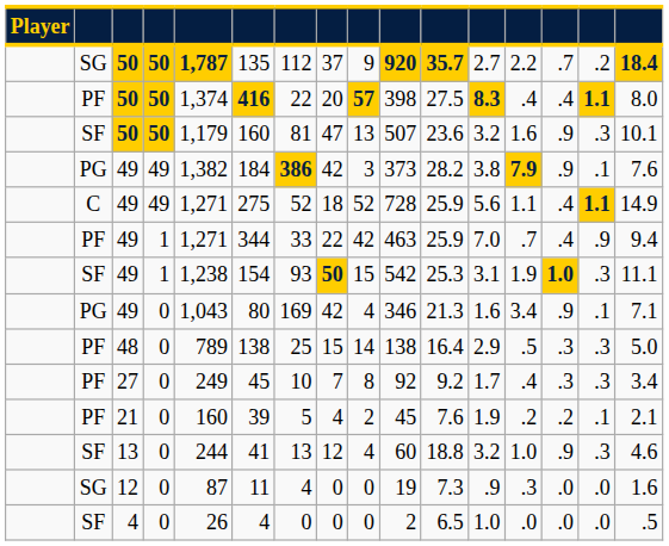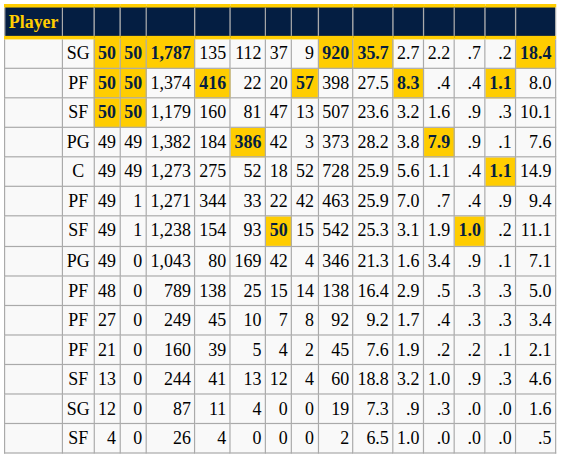 <table class="wikitable sortable" style="font-size: 95%; text-align:right;">
 <tr>
 <th style="background:#041E42; color:#FFCD00; border-top:#FFCD00 3px solid; border-bottom:#FFCD00 3px solid;">Player</th>
 <th style="background:#041E42; color:#FFCD00; border-top:#FFCD00 3px solid; border-bottom:#FFCD00 3px solid;"></th>
 <th style="background:#041E42; color:#FFCD00; border-top:#FFCD00 3px solid; border-bottom:#FFCD00 3px solid;"></th>
 <th style="background:#041E42; color:#FFCD00; border-top:#FFCD00 3px solid; border-bottom:#FFCD00 3px solid;"></th>
 <th style="background:#041E42; color:#FFCD00; border-top:#FFCD00 3px solid; border-bottom:#FFCD00 3px solid;"></th>
 <th style="background:#041E42; color:#FFCD00; border-top:#FFCD00 3px solid; border-bottom:#FFCD00 3px solid;"></th>
 <th style="background:#041E42; color:#FFCD00; border-top:#FFCD00 3px solid; border-bottom:#FFCD00 3px solid;"></th>
 <th style="background:#041E42; color:#FFCD00; border-top:#FFCD00 3px solid; border-bottom:#FFCD00 3px solid;"></th>
 <th style="background:#041E42; color:#FFCD00; border-top:#FFCD00 3px solid; border-bottom:#FFCD00 3px solid;"></th>
 <th style="background:#041E42; color:#FFCD00; border-top:#FFCD00 3px solid; border-bottom:#FFCD00 3px solid;"></th>
 <th style="background:#041E42; color:#FFCD00; border-top:#FFCD00 3px solid; border-bottom:#FFCD00 3px solid;"></th>
 <th style="background:#041E42; color:#FFCD00; border-top:#FFCD00 3px solid; border-bottom:#FFCD00 3px solid;"></th>
 <th style="background:#041E42; color:#FFCD00; border-top:#FFCD00 3px solid; border-bottom:#FFCD00 3px solid;"></th>
 <th style="background:#041E42; color:#FFCD00; border-top:#FFCD00 3px solid; border-bottom:#FFCD00 3px solid;"></th>
 <th style="background:#041E42; color:#FFCD00; border-top:#FFCD00 3px solid; border-bottom:#FFCD00 3px solid;"></th>
 <th style="background:#041E42; color:#FFCD00; border-top:#FFCD00 3px solid; border-bottom:#FFCD00 3px solid;"></th>
 </tr>
 <tr>
 <td style="text-align:left;"></td>
 <td style="text-align:center;">SG</td>
 <td style="background:#FFCD00; color:#041E42;"><strong>50</strong></td>
 <td style="background:#FFCD00; color:#041E42;"><strong>50</strong></td>
 <td style="background:#FFCD00; color:#041E42;"><strong>1,787</strong></td>
 <td>135</td>
 <td>112</td>
 <td>37</td>
 <td>9</td>
 <td style="background:#FFCD00; color:#041E42;"><strong>920</strong></td>
 <td style="background:#FFCD00; color:#041E42;"><strong>35.7</strong></td>
 <td>2.7</td>
 <td>2.2</td>
 <td>.7</td>
 <td>.2</td>
 <td style="background:#FFCD00; color:#041E42;"><strong>18.4</strong></td>
 </tr>
 <tr>
 <td style="text-align:left;"></td>
 <td style="text-align:center;">PF</td>
 <td style="background:#FFCD00; color:#041E42;"><strong>50</strong></td>
 <td style="background:#FFCD00; color:#041E42;"><strong>50</strong></td>
 <td>1,374</td>
 <td style="background:#FFCD00; color:#041E42;"><strong>416</strong></td>
 <td>22</td>
 <td>20</td>
 <td style="background:#FFCD00; color:#041E42;"><strong>57</strong></td>
 <td>398</td>
 <td>27.5</td>
 <td style="background:#FFCD00; color:#041E42;"><strong>8.3</strong></td>
 <td>.4</td>
 <td>.4</td>
 <td style="background:#FFCD00; color:#041E42;"><strong>1.1</strong></td>
 <td>8.0</td>
 </tr>
 <tr>
 <td style="text-align:left;"></td>
 <td style="text-align:center;">SF</td>
 <td style="background:#FFCD00; color:#041E42;"><strong>50</strong></td>
 <td style="background:#FFCD00; color:#041E42;"><strong>50</strong></td>
 <td>1,179</td>
 <td>160</td>
 <td>81</td>
 <td>47</td>
 <td>13</td>
 <td>507</td>
 <td>23.6</td>
 <td>3.2</td>
 <td>1.6</td>
 <td>.9</td>
 <td>.3</td>
 <td>10.1</td>
 </tr>
 <tr>
 <td style="text-align:left;"></td>
 <td style="text-align:center;">PG</td>
 <td>49</td>
 <td>49</td>
 <td>1,382</td>
 <td>184</td>
 <td style="background:#FFCD00; color:#041E42;"><strong>386</strong></td>
 <td>42</td>
 <td>3</td>
 <td>373</td>
 <td>28.2</td>
 <td>3.8</td>
 <td style="background:#FFCD00; color:#041E42;"><strong>7.9</strong></td>
 <td>.9</td>
 <td>.1</td>
 <td>7.6</td>
 </tr>
 <tr>
 <td style="text-align:left;"></td>
 <td style="text-align:center;">C</td>
 <td>49</td>
 <td>49</td>
-<td>1,271</td>
+<td>1,273</td>
 <td>275</td>
 <td>52</td>
 <td>18</td>
 <td>52</td>
 <td>728</td>
 <td>25.9</td>
 <td>5.6</td>
 <td>1.1</td>
 <td>.4</td>
 <td style="background:#FFCD00; color:#041E42;"><strong>1.1</strong></td>
 <td>14.9</td>
 </tr>
 <tr>
 <td style="text-align:left;"></td>
 <td style="text-align:center;">PF</td>
 <td>49</td>
 <td>1</td>
 <td>1,271</td>
 <td>344</td>
 <td>33</td>
 <td>22</td>
 <td>42</td>
 <td>463</td>
 <td>25.9</td>
 <td>7.0</td>
 <td>.7</td>
 <td>.4</td>
 <td>.9</td>
 <td>9.4</td>
 </tr>
 <tr>
 <td style="text-align:left;"></td>
 <td style="text-align:center;">SF</td>
 <td>49</td>
 <td>1</td>
 <td>1,238</td>
 <td>154</td>
 <td>93</td>
 <td style="background:#FFCD00; color:#041E42;"><strong>50</strong></td>
 <td>15</td>
 <td>542</td>
 <td>25.3</td>
 <td>3.1</td>
 <td>1.9</td>
 <td style="background:#FFCD00; color:#041E42;"><strong>1.0</strong></td>
-<td>.3</td>
+<td>.2</td>
 <td>11.1</td>
 </tr>
 <tr>
 <td style="text-align:left;"></td>
 <td style="text-align:center;">PG</td>
 <td>49</td>
 <td>0</td>
 <td>1,043</td>
 <td>80</td>
 <td>169</td>
 <td>42</td>
 <td>4</td>
 <td>346</td>
 <td>21.3</td>
 <td>1.6</td>
 <td>3.4</td>
 <td>.9</td>
 <td>.1</td>
 <td>7.1</td>
 </tr>
 <tr>
 <td style="text-align:left;"></td>
 <td style="text-align:center;">PF</td>
 <td>48</td>
 <td>0</td>
 <td>789</td>
 <td>138</td>
 <td>25</td>
 <td>15</td>
 <td>14</td>
 <td>138</td>
 <td>16.4</td>
 <td>2.9</td>
 <td>.5</td>
 <td>.3</td>
 <td>.3</td>
 <td>5.0</td>
 </tr>
 <tr>
 <td style="text-align:left;"></td>
 <td style="text-align:center;">PF</td>
 <td>27</td>
 <td>0</td>
 <td>249</td>
 <td>45</td>
 <td>10</td>
 <td>7</td>
 <td>8</td>
 <td>92</td>
 <td>9.2</td>
 <td>1.7</td>
 <td>.4</td>
 <td>.3</td>
 <td>.3</td>
 <td>3.4</td>
 </tr>
 <tr>
 <td style="text-align:left;"></td>
 <td style="text-align:center;">PF</td>
 <td>21</td>
 <td>0</td>
 <td>160</td>
 <td>39</td>
 <td>5</td>
 <td>4</td>
 <td>2</td>
 <td>45</td>
 <td>7.6</td>
 <td>1.9</td>
 <td>.2</td>
 <td>.2</td>
 <td>.1</td>
 <td>2.1</td>
 </tr>
 <tr>
 <td style="text-align:left;"></td>
 <td style="text-align:center;">SF</td>
 <td>13</td>
 <td>0</td>
 <td>244</td>
 <td>41</td>
 <td>13</td>
 <td>12</td>
 <td>4</td>
 <td>60</td>
 <td>18.8</td>
 <td>3.2</td>
 <td>1.0</td>
 <td>.9</td>
 <td>.3</td>
 <td>4.6</td>
 </tr>
 <tr>
 <td style="text-align:left;"></td>
 <td style="text-align:center;">SG</td>
 <td>12</td>
 <td>0</td>
 <td>87</td>
 <td>11</td>
 <td>4</td>
 <td>0</td>
 <td>0</td>
 <td>19</td>
 <td>7.3</td>
 <td>.9</td>
 <td>.3</td>
 <td>.0</td>
 <td>.0</td>
 <td>1.6</td>
 </tr>
 <tr>
 <td style="text-align:left;"></td>
 <td style="text-align:center;">SF</td>
 <td>4</td>
 <td>0</td>
 <td>26</td>
 <td>4</td>
 <td>0</td>
 <td>0</td>
 <td>0</td>
 <td>2</td>
 <td>6.5</td>
 <td>1.0</td>
 <td>.0</td>
 <td>.0</td>
 <td>.0</td>
 <td>.5</td>
 </tr>
 </table>
